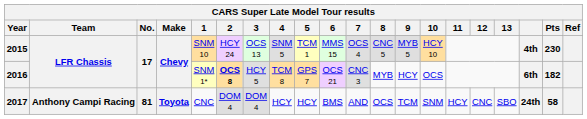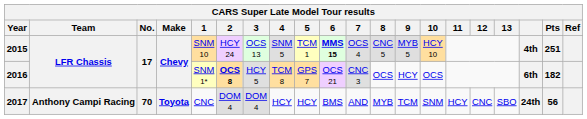 <table class="wikitable" style="text-align:center; font-size:75%">
 <tr>
 <th colspan=20>CARS Super Late Model Tour results</th>
 </tr>
 <tr>
 <th>Year</th>
 <th>Team</th>
 <th>No.</th>
 <th>Make</th>
 <th>1</th>
 <th>2</th>
 <th>3</th>
 <th>4</th>
 <th>5</th>
 <th>6</th>
 <th>7</th>
 <th>8</th>
 <th>9</th>
 <th>10</th>
 <th>11</th>
 <th>12</th>
 <th>13</th>
 <th></th>
 <th>Pts</th>
 <th>Ref</th>
 </tr>
 <tr>
 <th>2015</th>
 <th rowspan=2><a href='#'>LFR Chassis</a></th>
 <th rowspan=2>17</th>
 <th rowspan=2><a href='#'>Chevy</a></th>
 <td style="background:#FFDF9F;"><a href='#'>SNM</a><br><small>10</small></td>
 <td style="background:#EFCFFF;"><a href='#'>HCY</a><br><small>24</small></td>
 <td style="background:#DFFFDF;"><a href='#'>OCS</a><br><small>13</small></td>
 <td style="background:#DFDFDF;"><a href='#'>SNM</a><br><small>5</small></td>
 <td style="background:#FFFFBF;"><a href='#'>TCM</a><br><small>1</small></td>
-<td style="background:#DFFFDF;"><a href='#'>MMS</a><br><small>15</small></td>
+<td style="background:#DFFFDF;"><strong><a href='#'>MMS</a><br><small>15</small></strong></td>
 <td style="background:#DFDFDF;"><a href='#'>OCS</a><br><small>4</small></td>
 <td style="background:#DFDFDF;"><a href='#'>CNC</a><br><small>5</small></td>
 <td style="background:#DFDFDF;"><a href='#'>MYB</a><br><small>5</small></td>
 <td style="background:#FFDF9F;"><a href='#'>HCY</a><br><small>10</small></td>
 <td colspan=3></td>
 <th>4th</th>
-<th>230</th>
+<th>251</th>
 <th></th>
 </tr>
 <tr>
 <th>2016</th>
 <td style="background:#FFFFBF;"><a href='#'>SNM</a><br><small>1*</small></td>
 <td style="background:#FFDF9F;"><strong><a href='#'>OCS</a><br><small>8</small></strong></td>
 <td style="background:#DFDFDF;"><a href='#'>HCY</a><br><small>5</small></td>
 <td style="background:#FFDF9F;"><a href='#'>TCM</a><br><small>8</small></td>
 <td style="background:#FFDF9F;"><a href='#'>GPS</a><br><small>7</small></td>
 <td style="background:#EFCFFF;"><a href='#'>OCS</a><br><small>21</small></td>
 <td style="background:#DFDFDF;"><a href='#'>CNC</a><br><small>3</small></td>
-<td><a href='#'>MYB</a></td>
+<td><a href='#'>OCS</a></td>
 <td><a href='#'>HCY</a></td>
 <td><a href='#'>OCS</a></td>
 <td colspan=3></td>
 <th>6th</th>
 <th>182</th>
 <th></th>
 </tr>
 <tr>
 <th>2017</th>
 <th>Anthony Campi Racing</th>
-<th>81</th>
+<th>70</th>
 <th><a href='#'>Toyota</a></th>
 <td><a href='#'>CNC</a></td>
 <td style="background:#DFDFDF;"><a href='#'>DOM</a><br><small>4</small></td>
 <td style="background:#DFDFDF;"><a href='#'>DOM</a><br><small>4</small></td>
 <td><a href='#'>HCY</a></td>
 <td><a href='#'>HCY</a></td>
 <td><a href='#'>BMS</a></td>
 <td><a href='#'>AND</a></td>
-<td><a href='#'>OCS</a></td>
+<td><a href='#'>MYB</a></td>
 <td><a href='#'>TCM</a></td>
 <td><a href='#'>SNM</a></td>
 <td><a href='#'>HCY</a></td>
 <td><a href='#'>CNC</a></td>
 <td><a href='#'>SBO</a></td>
 <th>24th</th>
-<th>58</th>
+<th>56</th>
 <th></th>
 </tr>
 </table>
